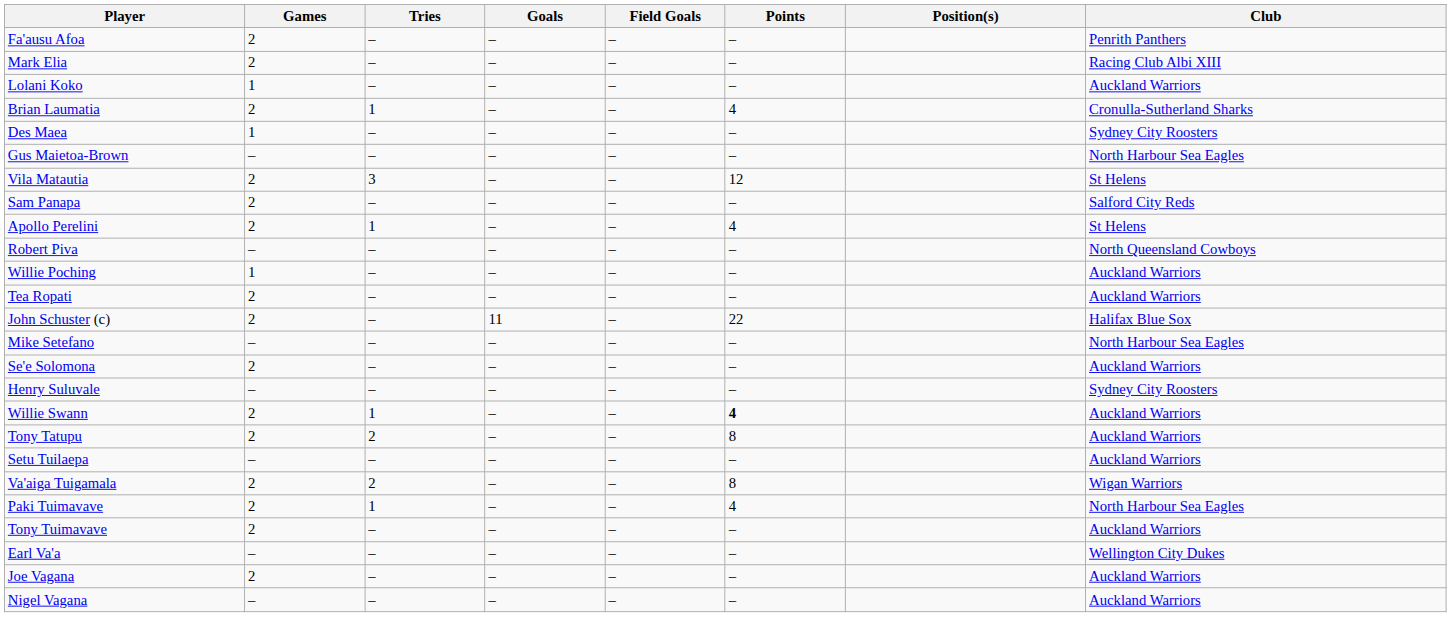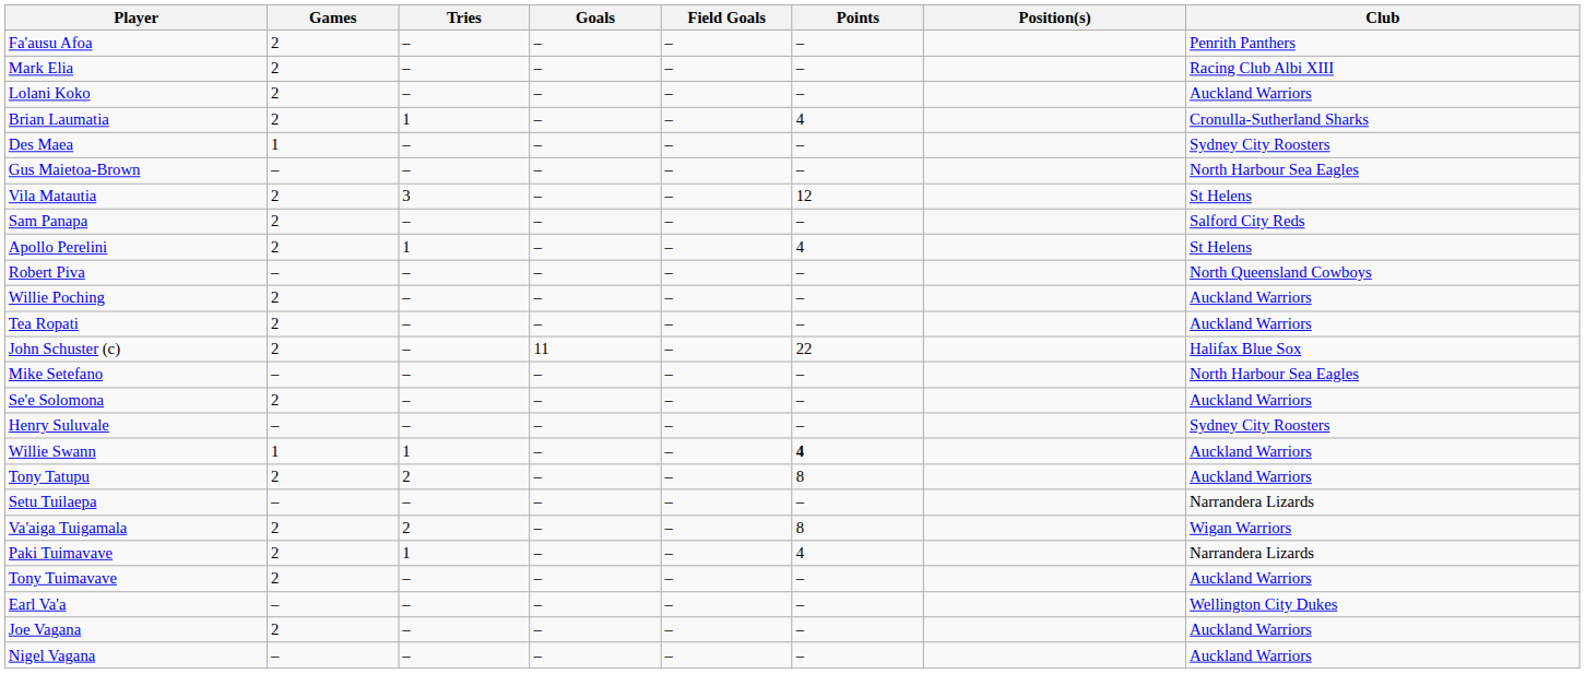 <table class="wikitable sortable">
 <tr>
 <th width=10%>Player</th>
 <th width=5%>Games</th>
 <th width=5%>Tries</th>
 <th width=5%>Goals</th>
 <th width=5%>Field Goals</th>
 <th width=5%>Points</th>
 <th width=10%>Position(s)</th>
 <th width=15%>Club</th>
 </tr>
 <tr>
 <td><a href='#'>Fa'ausu Afoa</a></td>
 <td>2</td>
 <td>–</td>
 <td>–</td>
 <td>–</td>
 <td>–</td>
 <td></td>
 <td> <a href='#'>Penrith Panthers</a></td>
 </tr>
 <tr>
 <td><a href='#'>Mark Elia</a></td>
 <td>2</td>
 <td>–</td>
 <td>–</td>
 <td>–</td>
 <td>–</td>
 <td></td>
 <td> <a href='#'>Racing Club Albi XIII</a></td>
 </tr>
 <tr>
 <td><a href='#'>Lolani Koko</a></td>
-<td>1</td>
+<td>2</td>
 <td>–</td>
 <td>–</td>
 <td>–</td>
 <td>–</td>
 <td></td>
 <td> <a href='#'>Auckland Warriors</a></td>
 </tr>
 <tr>
 <td><a href='#'>Brian Laumatia</a></td>
 <td>2</td>
 <td>1</td>
 <td>–</td>
 <td>–</td>
 <td>4</td>
 <td></td>
 <td> <a href='#'>Cronulla-Sutherland Sharks</a></td>
 </tr>
 <tr>
 <td><a href='#'>Des Maea</a></td>
 <td>1</td>
 <td>–</td>
 <td>–</td>
 <td>–</td>
 <td>–</td>
 <td></td>
 <td> <a href='#'>Sydney City Roosters</a></td>
 </tr>
 <tr>
 <td><a href='#'>Gus Maietoa-Brown</a></td>
 <td>–</td>
 <td>–</td>
 <td>–</td>
 <td>–</td>
 <td>–</td>
 <td></td>
 <td> <a href='#'>North Harbour Sea Eagles</a></td>
 </tr>
 <tr>
 <td><a href='#'>Vila Matautia</a></td>
 <td>2</td>
 <td>3</td>
 <td>–</td>
 <td>–</td>
 <td>12</td>
 <td></td>
 <td> <a href='#'>St Helens</a></td>
 </tr>
 <tr>
 <td><a href='#'>Sam Panapa</a></td>
 <td>2</td>
 <td>–</td>
 <td>–</td>
 <td>–</td>
 <td>–</td>
 <td></td>
 <td> <a href='#'>Salford City Reds</a></td>
 </tr>
 <tr>
 <td><a href='#'>Apollo Perelini</a></td>
 <td>2</td>
 <td>1</td>
 <td>–</td>
 <td>–</td>
 <td>4</td>
 <td></td>
 <td> <a href='#'>St Helens</a></td>
 </tr>
 <tr>
 <td><a href='#'>Robert Piva</a></td>
 <td>–</td>
 <td>–</td>
 <td>–</td>
 <td>–</td>
 <td>–</td>
 <td></td>
 <td> <a href='#'>North Queensland Cowboys</a></td>
 </tr>
 <tr>
 <td><a href='#'>Willie Poching</a></td>
-<td>1</td>
+<td>2</td>
 <td>–</td>
 <td>–</td>
 <td>–</td>
 <td>–</td>
 <td></td>
 <td> <a href='#'>Auckland Warriors</a></td>
 </tr>
 <tr>
 <td><a href='#'>Tea Ropati</a></td>
 <td>2</td>
 <td>–</td>
 <td>–</td>
 <td>–</td>
 <td>–</td>
 <td></td>
 <td> <a href='#'>Auckland Warriors</a></td>
 </tr>
 <tr>
 <td><a href='#'>John Schuster</a> (c)</td>
 <td>2</td>
 <td>–</td>
 <td>11</td>
 <td>–</td>
 <td>22</td>
 <td></td>
 <td> <a href='#'>Halifax Blue Sox</a></td>
 </tr>
 <tr>
 <td><a href='#'>Mike Setefano</a></td>
 <td>–</td>
 <td>–</td>
 <td>–</td>
 <td>–</td>
 <td>–</td>
 <td></td>
 <td> <a href='#'>North Harbour Sea Eagles</a></td>
 </tr>
 <tr>
 <td><a href='#'>Se'e Solomona</a></td>
 <td>2</td>
 <td>–</td>
 <td>–</td>
 <td>–</td>
 <td>–</td>
 <td></td>
 <td> <a href='#'>Auckland Warriors</a></td>
 </tr>
 <tr>
 <td><a href='#'>Henry Suluvale</a></td>
 <td>–</td>
 <td>–</td>
 <td>–</td>
 <td>–</td>
 <td>–</td>
 <td></td>
 <td> <a href='#'>Sydney City Roosters</a></td>
 </tr>
 <tr>
 <td><a href='#'>Willie Swann</a></td>
-<td>2</td>
+<td>1</td>
 <td>1</td>
 <td>–</td>
 <td>–</td>
 <td><strong>4</strong></td>
 <td></td>
 <td> <a href='#'>Auckland Warriors</a></td>
 </tr>
 <tr>
 <td><a href='#'>Tony Tatupu</a></td>
 <td>2</td>
 <td>2</td>
 <td>–</td>
 <td>–</td>
 <td>8</td>
 <td></td>
 <td> <a href='#'>Auckland Warriors</a></td>
 </tr>
 <tr>
 <td><a href='#'>Setu Tuilaepa</a></td>
 <td>–</td>
 <td>–</td>
 <td>–</td>
 <td>–</td>
 <td>–</td>
 <td></td>
-<td> <a href='#'>Auckland Warriors</a></td>
+<td> Narrandera Lizards</td>
 </tr>
 <tr>
 <td><a href='#'>Va'aiga Tuigamala</a></td>
 <td>2</td>
 <td>2</td>
 <td>–</td>
 <td>–</td>
 <td>8</td>
 <td></td>
 <td> <a href='#'>Wigan Warriors</a></td>
 </tr>
 <tr>
 <td><a href='#'>Paki Tuimavave</a></td>
 <td>2</td>
 <td>1</td>
 <td>–</td>
 <td>–</td>
 <td>4</td>
 <td></td>
-<td> <a href='#'>North Harbour Sea Eagles</a></td>
+<td> Narrandera Lizards</td>
 </tr>
 <tr>
 <td><a href='#'>Tony Tuimavave</a></td>
 <td>2</td>
 <td>–</td>
 <td>–</td>
 <td>–</td>
 <td>–</td>
 <td></td>
 <td> <a href='#'>Auckland Warriors</a></td>
 </tr>
 <tr>
 <td><a href='#'>Earl Va'a</a></td>
 <td>–</td>
 <td>–</td>
 <td>–</td>
 <td>–</td>
 <td>–</td>
 <td></td>
 <td> <a href='#'>Wellington City Dukes</a></td>
 </tr>
 <tr>
 <td><a href='#'>Joe Vagana</a></td>
 <td>2</td>
 <td>–</td>
 <td>–</td>
 <td>–</td>
 <td>–</td>
 <td></td>
 <td> <a href='#'>Auckland Warriors</a></td>
 </tr>
 <tr>
 <td><a href='#'>Nigel Vagana</a></td>
 <td>–</td>
 <td>–</td>
 <td>–</td>
 <td>–</td>
 <td>–</td>
 <td></td>
 <td> <a href='#'>Auckland Warriors</a></td>
 </tr>
 </table>
